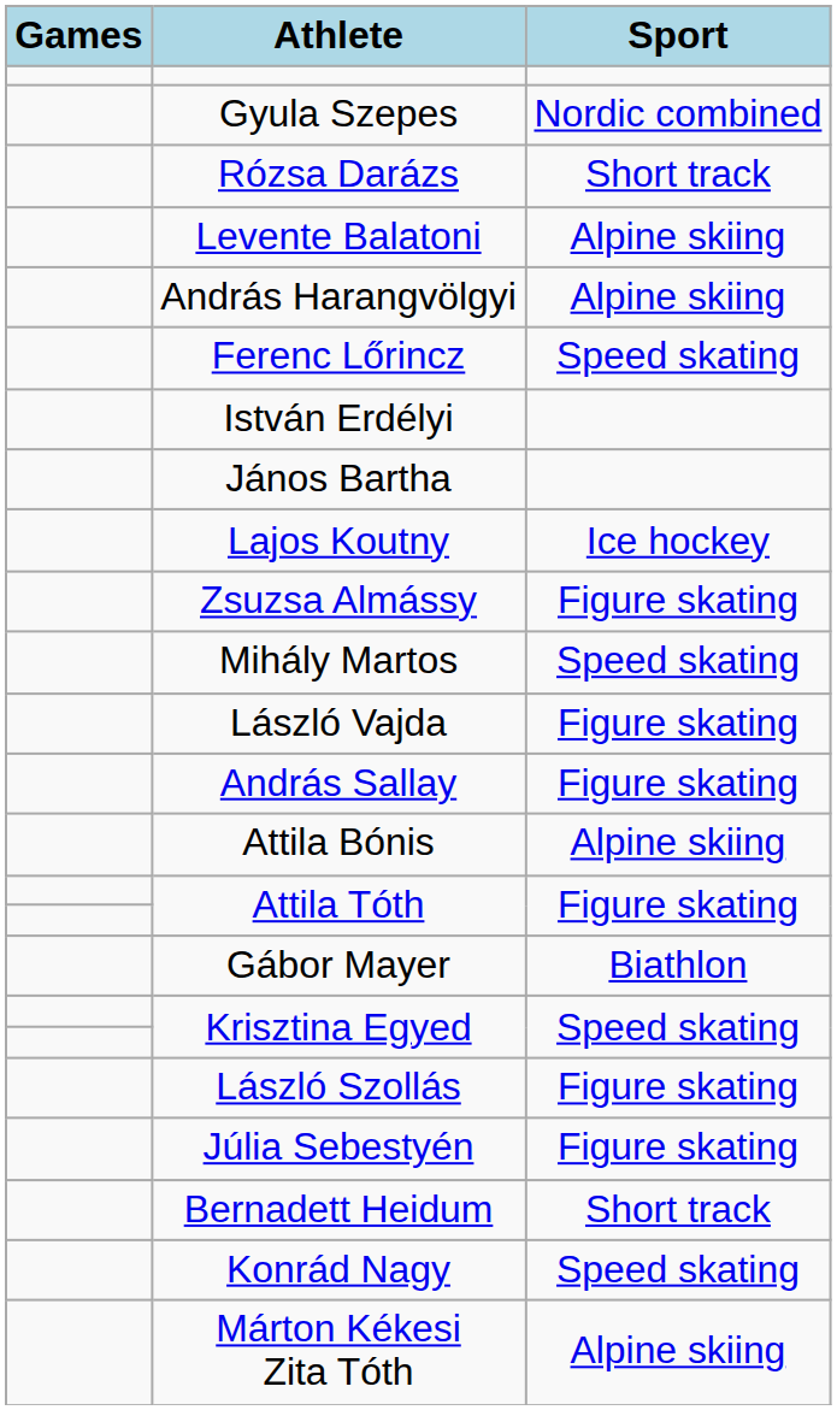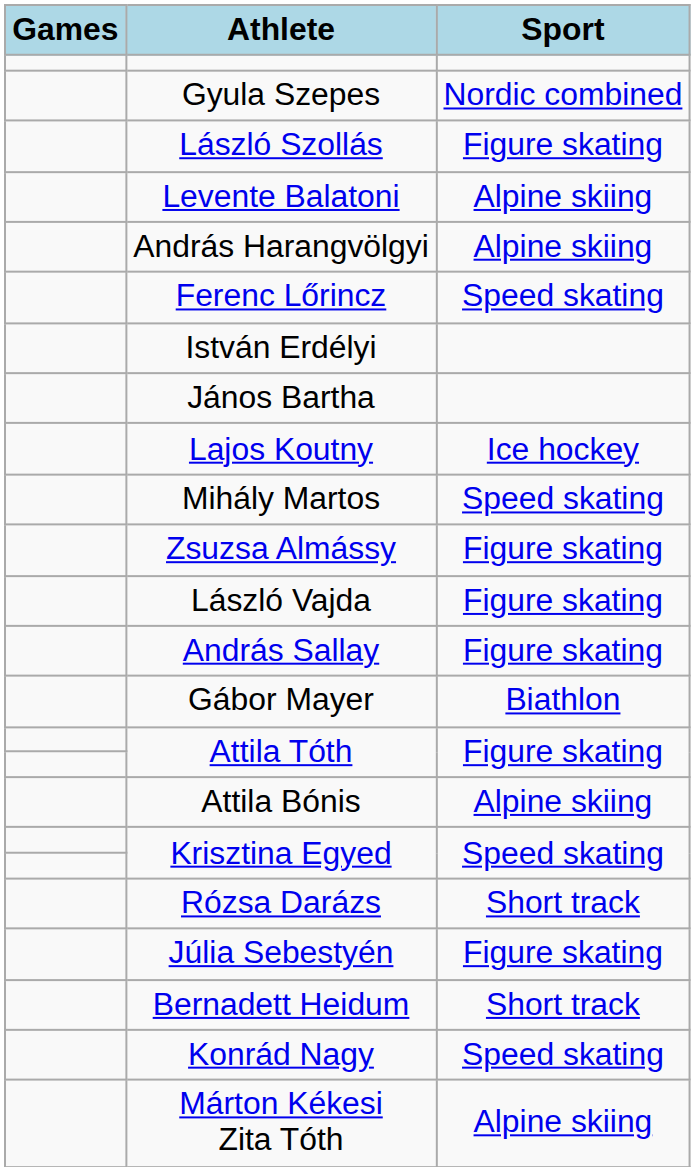 <table class="wikitable" style="text-align:center">
 <tr>
 <th style="background-color:lightblue">Games</th>
 <th style="background-color:lightblue">Athlete</th>
 <th style="background-color:lightblue">Sport</th>
 </tr>
 <tr>
 <td align=left> </td>
 <td></td>
 <td></td>
 </tr>
 <tr>
 <td align=left> </td>
 <td>Gyula Szepes</td>
 <td><a href='#'>Nordic combined</a></td>
 </tr>
 <tr>
 <td align=left> </td>
-<td><a href='#'>Rózsa Darázs</a></td>
-<td><a href='#'>Short track</a></td>
+<td><a href='#'>László Szollás</a></td>
+<td><a href='#'>Figure skating</a></td>
 </tr>
 <tr>
 <td align=left> </td>
 <td><a href='#'>Levente Balatoni</a></td>
 <td><a href='#'>Alpine skiing</a></td>
 </tr>
 <tr>
 <td align=left> </td>
 <td>András Harangvölgyi</td>
 <td><a href='#'>Alpine skiing</a></td>
 </tr>
 <tr>
 <td align=left> </td>
 <td><a href='#'>Ferenc Lőrincz</a></td>
 <td><a href='#'>Speed skating</a></td>
 </tr>
 <tr>
 <td align=left> </td>
 <td>István Erdélyi</td>
 <td></td>
 </tr>
 <tr>
 <td align=left> </td>
 <td>János Bartha</td>
 <td></td>
 </tr>
 <tr>
 <td align=left> </td>
 <td><a href='#'>Lajos Koutny</a></td>
 <td><a href='#'>Ice hockey</a></td>
 </tr>
 <tr>
 <td align=left> </td>
-<td><a href='#'>Zsuzsa Almássy</a></td>
-<td><a href='#'>Figure skating</a></td>
+<td>Mihály Martos</td>
+<td><a href='#'>Speed skating</a></td>
 </tr>
 <tr>
 <td align=left> </td>
-<td>Mihály Martos</td>
-<td><a href='#'>Speed skating</a></td>
+<td><a href='#'>Zsuzsa Almássy</a></td>
+<td><a href='#'>Figure skating</a></td>
 </tr>
 <tr>
 <td align=left> </td>
 <td>László Vajda</td>
 <td><a href='#'>Figure skating</a></td>
 </tr>
 <tr>
 <td align=left> </td>
 <td><a href='#'>András Sallay</a></td>
 <td><a href='#'>Figure skating</a></td>
 </tr>
 <tr>
 <td align=left> </td>
-<td>Attila Bónis</td>
-<td><a href='#'>Alpine skiing</a></td>
+<td>Gábor Mayer</td>
+<td><a href='#'>Biathlon</a></td>
 </tr>
 <tr>
 <td align=left> </td>
 <td rowspan=2><a href='#'>Attila Tóth</a></td>
 <td rowspan=2><a href='#'>Figure skating</a></td>
 </tr>
 <tr>
 <td align=left> </td>
 </tr>
 <tr>
 <td align=left> </td>
-<td>Gábor Mayer</td>
-<td><a href='#'>Biathlon</a></td>
+<td>Attila Bónis</td>
+<td><a href='#'>Alpine skiing</a></td>
 </tr>
 <tr>
 <td align=left> </td>
 <td rowspan=2><a href='#'>Krisztina Egyed</a></td>
 <td rowspan=2><a href='#'>Speed skating</a></td>
 </tr>
 <tr>
 <td align=left> </td>
 </tr>
 <tr>
 <td align=left> </td>
-<td><a href='#'>László Szollás</a></td>
-<td><a href='#'>Figure skating</a></td>
+<td><a href='#'>Rózsa Darázs</a></td>
+<td><a href='#'>Short track</a></td>
 </tr>
 <tr>
 <td align=left> </td>
 <td><a href='#'>Júlia Sebestyén</a></td>
 <td><a href='#'>Figure skating</a></td>
 </tr>
 <tr>
 <td align=left> </td>
 <td><a href='#'>Bernadett Heidum</a></td>
 <td><a href='#'>Short track</a></td>
 </tr>
 <tr>
 <td align=left> </td>
 <td><a href='#'>Konrád Nagy</a></td>
 <td><a href='#'>Speed skating</a></td>
 </tr>
 <tr>
 <td align=left> </td>
 <td><a href='#'>Márton Kékesi</a> <br> Zita Tóth</td>
 <td><a href='#'>Alpine skiing</a></td>
 </tr>
 </table>
